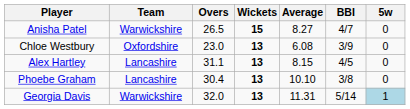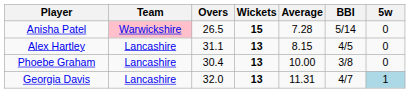 <table class="wikitable" style="text-align:center">
 <tr>
 <th width=175>Player</th>
 <th width=125>Team</th>
 <th width=60>Overs</th>
 <th width=60>Wickets</th>
 <th width=60>Average</th>
 <th width=60>BBI</th>
 <th width=60>5w</th>
 </tr>
 <tr>
 <td><a href='#'>Anisha Patel</a></td>
-<td><a href='#'>Warwickshire</a></td>
+<td style="background: pink;"><a href='#'>Warwickshire</a></td>
 <td>26.5</td>
 <td><strong>15</strong></td>
-<td>8.27</td>
-<td>4/7</td>
-<td>0</td>
-</tr>
-<tr>
-<td>Chloe Westbury</td>
-<td><a href='#'>Oxfordshire</a></td>
-<td>23.0</td>
-<td><strong>13</strong></td>
-<td>6.08</td>
-<td>3/9</td>
+<td>7.28</td>
+<td>5/14</td>
 <td>0</td>
 </tr>
 <tr>
 <td><a href='#'>Alex Hartley</a></td>
 <td><a href='#'>Lancashire</a></td>
 <td>31.1</td>
 <td><strong>13</strong></td>
 <td>8.15</td>
 <td>4/5</td>
 <td>0</td>
 </tr>
 <tr>
 <td><a href='#'>Phoebe Graham</a></td>
 <td><a href='#'>Lancashire</a></td>
 <td>30.4</td>
 <td><strong>13</strong></td>
-<td>10.10</td>
+<td>10.00</td>
 <td>3/8</td>
 <td>0</td>
 </tr>
 <tr>
 <td><a href='#'>Georgia Davis</a></td>
-<td><a href='#'>Warwickshire</a></td>
+<td><a href='#'>Lancashire</a></td>
 <td>32.0</td>
 <td><strong>13</strong></td>
 <td>11.31</td>
-<td>5/14</td>
+<td>4/7</td>
 <td style="background: lightblue;">1</td>
 </tr>
 </table>
